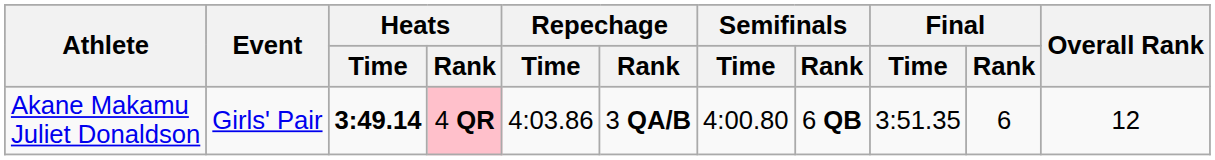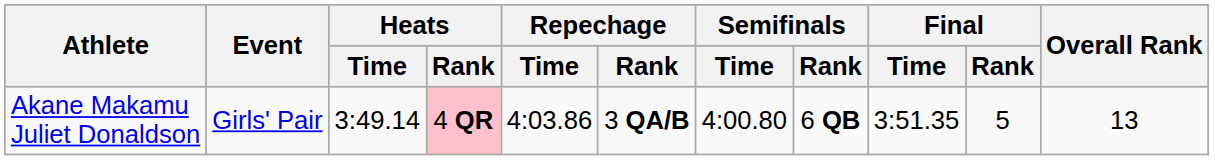 <table class="wikitable" style="font-size:90%">
 <tr>
 <th rowspan="2">Athlete</th>
 <th rowspan="2">Event</th>
 <th colspan="2">Heats</th>
 <th colspan="2">Repechage</th>
 <th colspan="2">Semifinals</th>
 <th colspan="2">Final</th>
 <th rowspan="2">Overall Rank</th>
 </tr>
 <tr>
 <th>Time</th>
 <th>Rank</th>
 <th>Time</th>
 <th>Rank</th>
 <th>Time</th>
 <th>Rank</th>
 <th>Time</th>
 <th>Rank</th>
 </tr>
 <tr>
 <td><a href='#'>Akane Makamu</a><br><a href='#'>Juliet Donaldson</a></td>
 <td><a href='#'>Girls' Pair</a></td>
-<td align=center><strong>3:49.14</strong></td>
+<td align=center>3:49.14</td>
 <td align=center style="background: pink;">4 <strong>QR</strong></td>
 <td align=center>4:03.86</td>
 <td align=center>3 <strong>QA/B</strong></td>
 <td align=center>4:00.80</td>
 <td align=center>6 <strong>QB</strong></td>
 <td align=center>3:51.35</td>
-<td align=center>6</td>
-<td align=center>12</td>
+<td align=center>5</td>
+<td align=center>13</td>
 </tr>
 </table>
